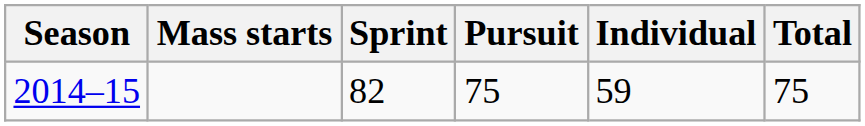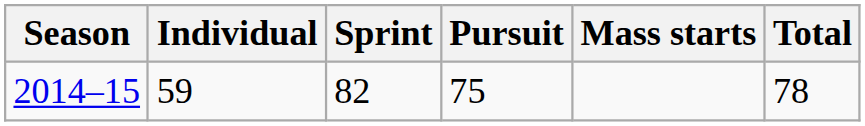 <table class="wikitable sortable">
 <tr>
 <th>Season</th>
-<th>Mass starts</th>
+<th>Individual</th>
 <th>Sprint</th>
 <th>Pursuit</th>
-<th>Individual</th>
+<th>Mass starts</th>
 <th>Total</th>
 </tr>
 <tr>
 <td><a href='#'>2014–15</a></td>
-<td></td>
+<td>59</td>
 <td>82</td>
 <td>75</td>
-<td>59</td>
-<td>75</td>
+<td></td>
+<td>78</td>
 </tr>
 </table>
